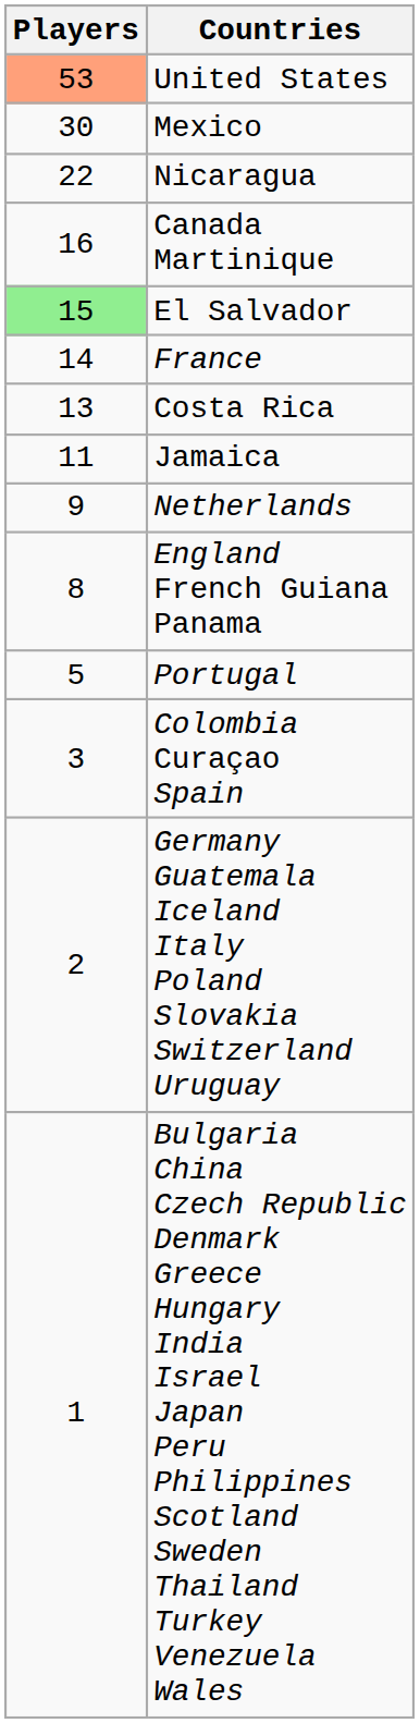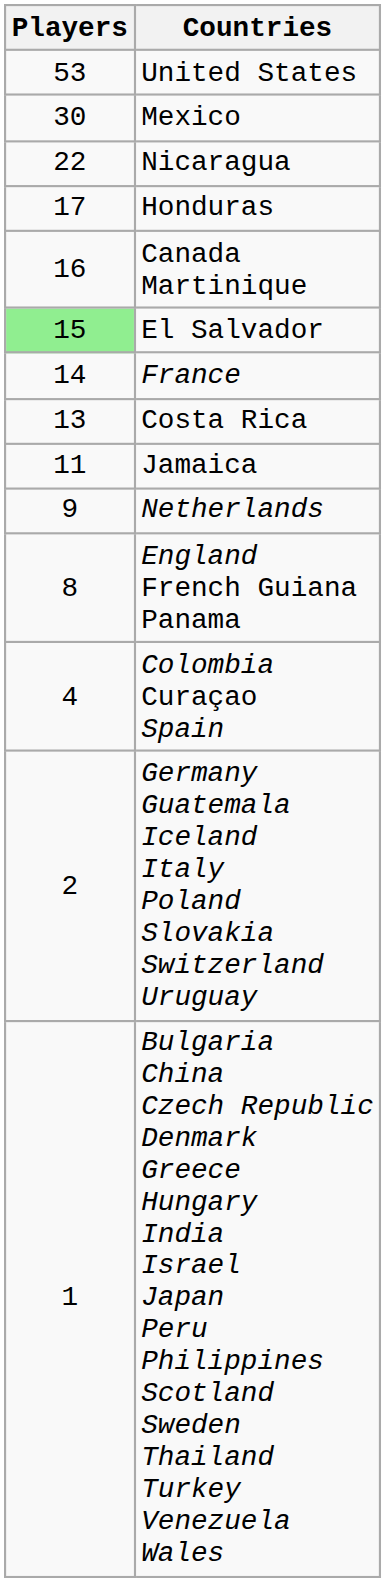 <table class="wikitable">
 <tr>
 <th>Players</th>
 <th>Countries</th>
 </tr>
 <tr>
-<td style="background: lightsalmon; text-align:center;">53</td>
+<td style="text-align:center;">53</td>
 <td> United States</td>
 </tr>
 <tr>
 <td style="text-align:center;">30</td>
 <td> Mexico</td>
 </tr>
 <tr>
 <td style="text-align:center;">22</td>
 <td> Nicaragua</td>
+</tr>
+<tr>
+<td style="text-align:center;">17</td>
+<td> Honduras</td>
 </tr>
 <tr>
 <td style="text-align:center;">16</td>
 <td> Canada<br> Martinique</td>
 </tr>
 <tr>
 <td style="background: lightgreen; text-align:center;">15</td>
 <td> El Salvador</td>
 </tr>
 <tr>
 <td style="text-align:center;">14</td>
 <td> <em>France</em></td>
 </tr>
 <tr>
 <td style="text-align:center;">13</td>
 <td> Costa Rica</td>
 </tr>
 <tr>
 <td style="text-align:center;">11</td>
 <td> Jamaica</td>
 </tr>
 <tr>
 <td style="text-align:center;">9</td>
 <td> <em>Netherlands</em></td>
 </tr>
 <tr>
 <td style="text-align:center;">8</td>
 <td> <em>England</em><br> French Guiana<br> Panama</td>
 </tr>
 <tr>
-<td style="text-align:center;">5</td>
-<td> <em>Portugal</em></td>
-</tr>
-<tr>
-<td style="text-align:center;">3</td>
+<td style="text-align:center;">4</td>
 <td> <em>Colombia</em><br> Curaçao<br> <em>Spain</em></td>
 </tr>
 <tr>
 <td style="text-align:center;">2</td>
 <td> <em>Germany</em><br> <em>Guatemala</em><br> <em>Iceland</em><br> <em>Italy</em><br> <em>Poland</em><br> <em>Slovakia</em><br> <em>Switzerland</em><br> <em>Uruguay</em></td>
 </tr>
 <tr>
 <td style="text-align:center;">1</td>
 <td> <em>Bulgaria</em><br> <em>China</em><br> <em>Czech Republic</em><br> <em>Denmark</em><br> <em>Greece</em><br> <em>Hungary</em><br> <em>India</em><br> <em>Israel</em><br> <em>Japan</em><br> <em>Peru</em><br> <em>Philippines</em><br> <em>Scotland</em><br> <em>Sweden</em><br> <em>Thailand</em><br> <em>Turkey</em><br> <em>Venezuela</em><br> <em>Wales</em></td>
 </tr>
 </table>
